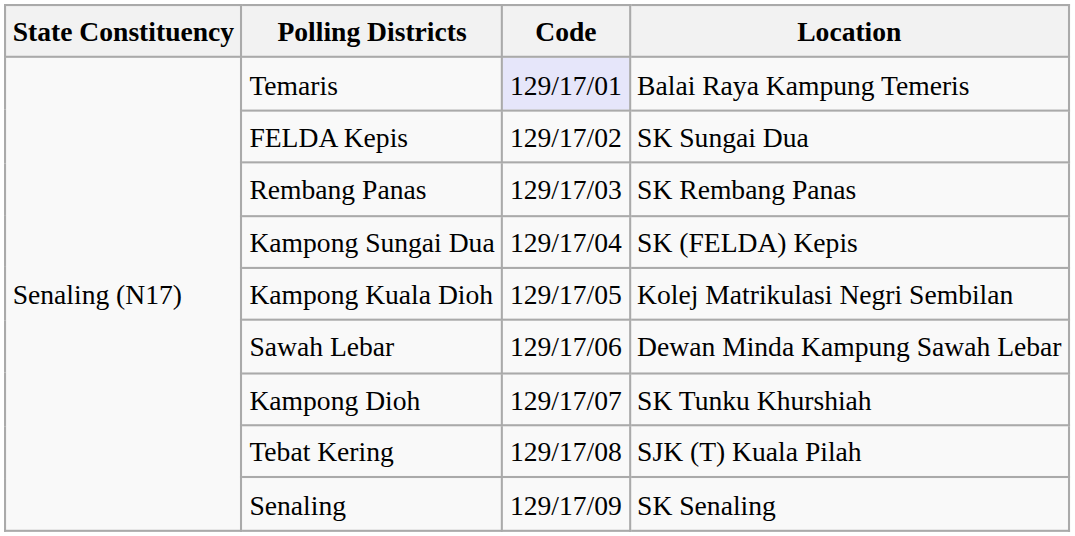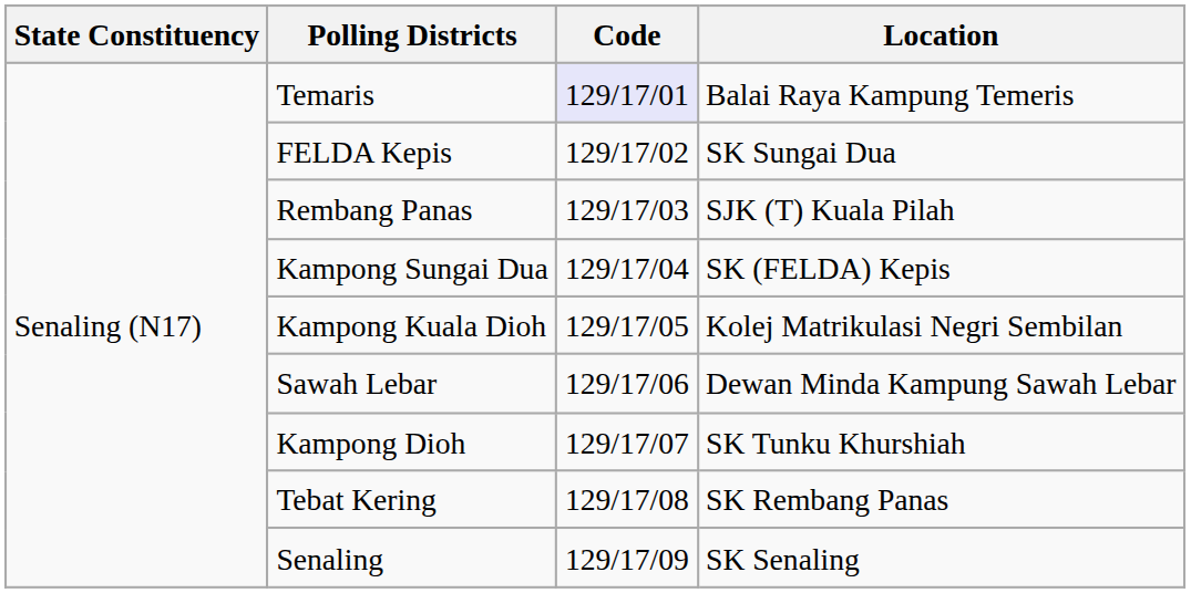 <table class="wikitable sortable mw-collapsible">
 <tr>
 <th><small>State Constituency</small></th>
 <th><small>Polling Districts</small></th>
 <th><small>Code</small></th>
 <th><small>Location</small></th>
 </tr>
 <tr>
 <td rowspan="9"><small>Senaling (N17)</small></td>
 <td><small>Temaris</small></td>
 <td style="background: lavender;"><small>129/17/01</small></td>
 <td><small>Balai Raya Kampung Temeris</small></td>
 </tr>
 <tr>
 <td><small>FELDA Kepis</small></td>
 <td><small>129/17/02</small></td>
 <td><small>SK Sungai Dua</small></td>
 </tr>
 <tr>
 <td><small>Rembang Panas</small></td>
 <td><small>129/17/03</small></td>
-<td><small>SK Rembang Panas</small></td>
+<td><small>SJK (T) Kuala Pilah</small></td>
 </tr>
 <tr>
 <td><small>Kampong Sungai Dua</small></td>
 <td><small>129/17/04</small></td>
 <td><small>SK (FELDA) Kepis</small></td>
 </tr>
 <tr>
 <td><small>Kampong Kuala Dioh</small></td>
 <td><small>129/17/05</small></td>
 <td><small>Kolej Matrikulasi Negri Sembilan</small></td>
 </tr>
 <tr>
 <td><small>Sawah Lebar</small></td>
 <td><small>129/17/06</small></td>
 <td><small>Dewan Minda Kampung Sawah Lebar</small></td>
 </tr>
 <tr>
 <td><small>Kampong Dioh</small></td>
 <td><small>129/17/07</small></td>
 <td><small>SK Tunku Khurshiah</small></td>
 </tr>
 <tr>
 <td><small>Tebat Kering</small></td>
 <td><small>129/17/08</small></td>
-<td><small>SJK (T) Kuala Pilah</small></td>
+<td><small>SK Rembang Panas</small></td>
 </tr>
 <tr>
 <td><small>Senaling</small></td>
 <td><small>129/17/09</small></td>
 <td><small>SK Senaling</small></td>
 </tr>
 </table>
